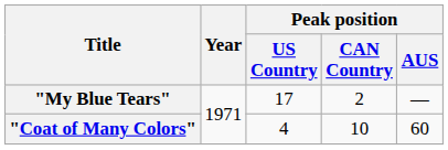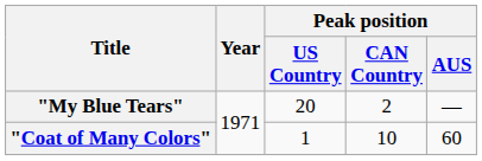 <table class="wikitable plainrowheaders" style="text-align:center;">
 <tr>
 <th scope="col" rowspan = "2">Title</th>
 <th scope="col" rowspan = "2">Year</th>
 <th scope="col" colspan="3">Peak position</th>
 </tr>
 <tr>
 <th><a href='#'>US<br>Country</a><br></th>
 <th scope="col"><a href='#'>CAN<br>Country</a><br></th>
 <th><a href='#'>AUS</a></th>
 </tr>
 <tr>
 <th scope = "row">"My Blue Tears"</th>
 <td rowspan = "2">1971</td>
-<td>17</td>
+<td>20</td>
 <td>2</td>
 <td>—</td>
 </tr>
 <tr>
 <th scope = "row">"<a href='#'>Coat of Many Colors</a>"</th>
-<td>4</td>
+<td>1</td>
 <td>10</td>
 <td>60</td>
 </tr>
 <tr>
 </tr>
 </table>
